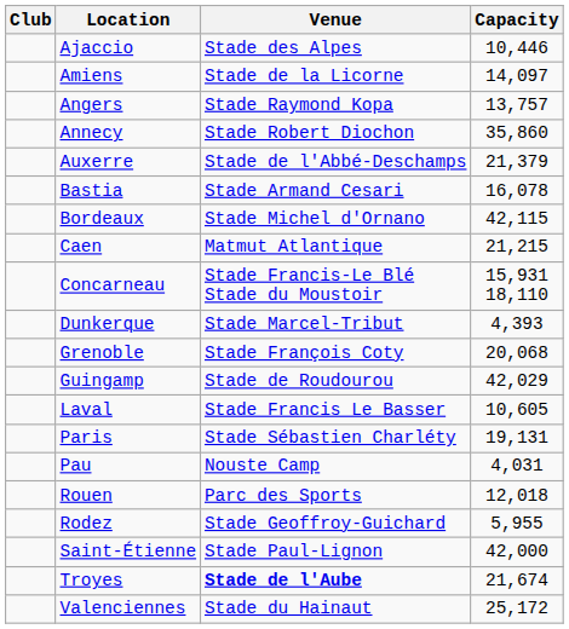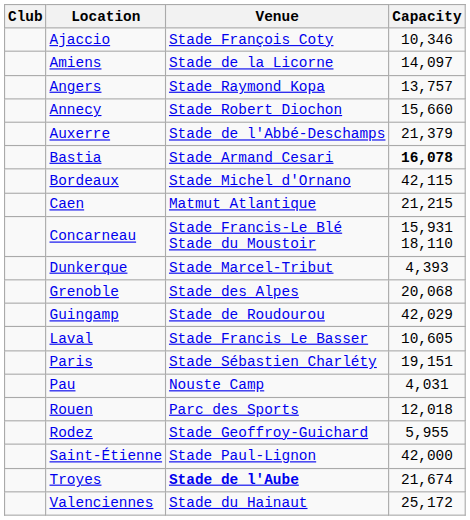 <table class="wikitable sortable">
 <tr>
 <th>Club</th>
 <th>Location</th>
 <th>Venue</th>
 <th>Capacity</th>
 </tr>
 <tr>
 <td></td>
 <td><a href='#'>Ajaccio</a></td>
-<td><a href='#'>Stade des Alpes</a></td>
-<td style="text-align:center;">10,446</td>
+<td><a href='#'>Stade François Coty</a></td>
+<td style="text-align:center;">10,346</td>
 </tr>
 <tr>
 <td></td>
 <td><a href='#'>Amiens</a></td>
 <td><a href='#'>Stade de la Licorne</a></td>
 <td style="text-align:center;">14,097</td>
 </tr>
 <tr>
 <td></td>
 <td><a href='#'>Angers</a></td>
 <td><a href='#'>Stade Raymond Kopa</a></td>
 <td align="center">13,757</td>
 </tr>
 <tr>
 <td></td>
 <td><a href='#'>Annecy</a></td>
 <td><a href='#'>Stade Robert Diochon</a></td>
-<td style="text-align:center;">35,860</td>
+<td style="text-align:center;">15,660</td>
 </tr>
 <tr>
 <td></td>
 <td><a href='#'>Auxerre</a></td>
 <td><a href='#'>Stade de l'Abbé-Deschamps</a></td>
 <td style="text-align:center;">21,379</td>
 </tr>
 <tr>
 <td></td>
 <td><a href='#'>Bastia</a></td>
 <td><a href='#'>Stade Armand Cesari</a></td>
-<td style="text-align:center;">16,078</td>
+<td style="text-align:center;"><strong>16,078</strong></td>
 </tr>
 <tr>
 <td></td>
 <td><a href='#'>Bordeaux</a></td>
 <td><a href='#'>Stade Michel d'Ornano</a></td>
 <td style="text-align:center;">42,115</td>
 </tr>
 <tr>
 <td></td>
 <td><a href='#'>Caen</a></td>
 <td><a href='#'>Matmut Atlantique</a></td>
 <td style="text-align:center;">21,215</td>
 </tr>
 <tr>
 <td></td>
 <td><a href='#'>Concarneau</a></td>
 <td><a href='#'>Stade Francis-Le Blé</a><br><a href='#'>Stade du Moustoir</a></td>
 <td align="center">15,931<br>18,110</td>
 </tr>
 <tr>
 <td></td>
 <td><a href='#'>Dunkerque</a></td>
 <td><a href='#'>Stade Marcel-Tribut</a></td>
 <td align="center">4,393</td>
 </tr>
 <tr>
 <td></td>
 <td><a href='#'>Grenoble</a></td>
-<td><a href='#'>Stade François Coty</a></td>
+<td><a href='#'>Stade des Alpes</a></td>
 <td style="text-align:center;">20,068</td>
 </tr>
 <tr>
 <td></td>
 <td><a href='#'>Guingamp</a></td>
 <td><a href='#'>Stade de Roudourou</a></td>
 <td style="text-align:center;">42,029</td>
 </tr>
 <tr>
 <td></td>
 <td><a href='#'>Laval</a></td>
 <td><a href='#'>Stade Francis Le Basser</a></td>
 <td align="center">10,605</td>
 </tr>
 <tr>
 <td></td>
 <td><a href='#'>Paris</a></td>
 <td><a href='#'>Stade Sébastien Charléty</a></td>
-<td style="text-align:center;">19,131</td>
+<td style="text-align:center;">19,151</td>
 </tr>
 <tr>
 <td></td>
 <td><a href='#'>Pau</a></td>
 <td><a href='#'>Nouste Camp</a></td>
 <td style="text-align:center;">4,031</td>
 </tr>
 <tr>
 <td></td>
 <td><a href='#'>Rouen</a></td>
 <td><a href='#'>Parc des Sports</a></td>
 <td style="text-align:center;">12,018</td>
 </tr>
 <tr>
 <td></td>
 <td><a href='#'>Rodez</a></td>
 <td><a href='#'>Stade Geoffroy-Guichard</a></td>
 <td style="text-align:center;">5,955</td>
 </tr>
 <tr>
 <td></td>
 <td><a href='#'>Saint-Étienne</a></td>
 <td><a href='#'>Stade Paul-Lignon</a></td>
 <td style="text-align:center;">42,000</td>
 </tr>
 <tr>
 <td></td>
 <td><a href='#'>Troyes</a></td>
 <td><strong><a href='#'>Stade de l'Aube</a></strong></td>
 <td style="text-align:center;">21,674</td>
 </tr>
 <tr>
 <td></td>
 <td><a href='#'>Valenciennes</a></td>
 <td><a href='#'>Stade du Hainaut</a></td>
 <td style="text-align:center;">25,172</td>
 </tr>
 </table>
